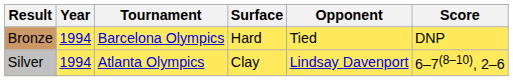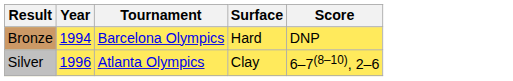 <table class="sortable wikitable">
 <tr>
 <th>Result</th>
 <th>Year</th>
 <th>Tournament</th>
 <th>Surface</th>
-<th>Opponent</th>
 <th class="unsortable">Score</th>
 </tr>
 <tr style="background:#ffea5c;">
 <td bgcolor=cc9966>Bronze</td>
 <td><a href='#'>1994</a></td>
 <td><a href='#'>Barcelona Olympics</a></td>
 <td>Hard</td>
-<td>Tied</td>
 <td>DNP</td>
 </tr>
 <tr style="background:#ffea5c;">
 <td bgcolor=silver>Silver</td>
-<td><a href='#'>1994</a></td>
+<td><a href='#'>1996</a></td>
 <td><a href='#'>Atlanta Olympics</a></td>
 <td>Clay</td>
-<td> <a href='#'>Lindsay Davenport</a></td>
 <td>6–7<sup>(8–10)</sup>, 2–6</td>
 </tr>
 </table>
